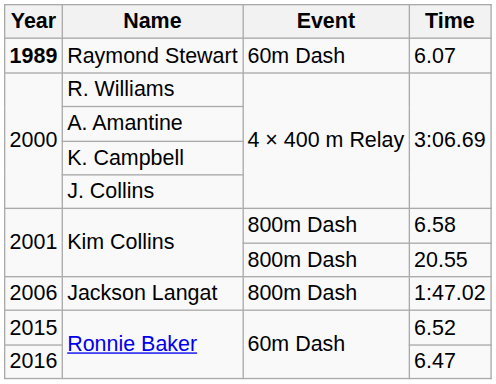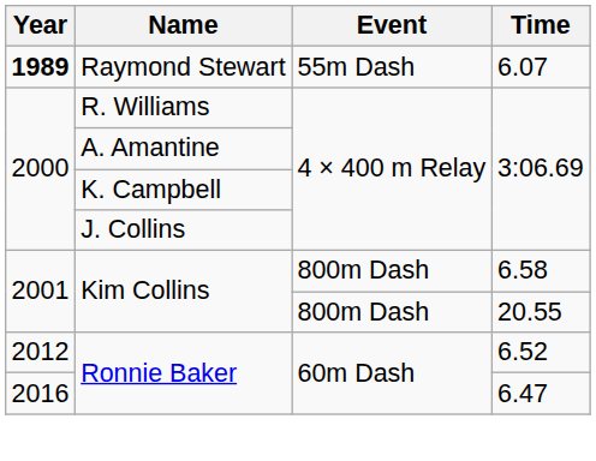 <table class="wikitable">
 <tr>
 <th>Year</th>
 <th>Name</th>
 <th>Event</th>
 <th>Time</th>
 </tr>
 <tr>
 <td><strong>1989</strong></td>
 <td>Raymond Stewart</td>
-<td>60m Dash</td>
+<td>55m Dash</td>
 <td>6.07</td>
 </tr>
 <tr>
 <td rowspan="4">2000</td>
 <td>R. Williams</td>
 <td rowspan="4">4 × 400 m Relay</td>
 <td rowspan="4">3:06.69</td>
 </tr>
 <tr>
 <td>A. Amantine</td>
 </tr>
 <tr>
 <td>K. Campbell</td>
 </tr>
 <tr>
 <td>J. Collins</td>
 </tr>
 <tr>
 <td rowspan="2">2001</td>
 <td rowspan="2">Kim Collins</td>
 <td>800m Dash</td>
 <td>6.58</td>
 </tr>
 <tr>
 <td>800m Dash</td>
 <td>20.55</td>
 </tr>
 <tr>
-<td>2006</td>
-<td>Jackson Langat</td>
-<td>800m Dash</td>
-<td>1:47.02</td>
-</tr>
-<tr>
-<td>2015</td>
+<td>2012</td>
 <td rowspan="2"><a href='#'>Ronnie Baker</a></td>
 <td rowspan="2">60m Dash</td>
 <td>6.52</td>
 </tr>
 <tr>
 <td>2016</td>
 <td>6.47</td>
 </tr>
 </table>
